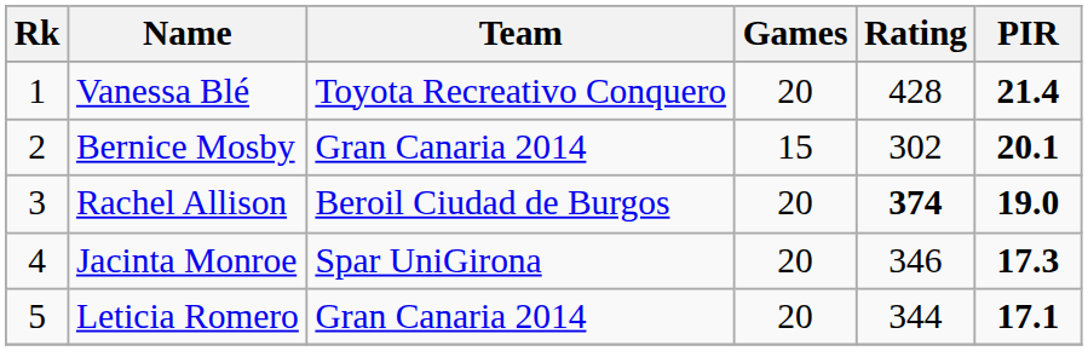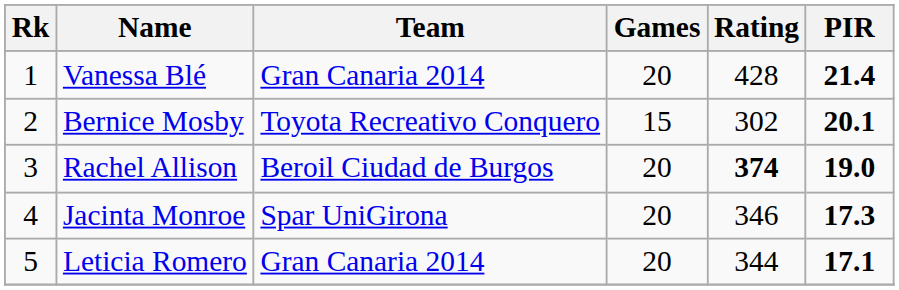 <table class="wikitable" style="text-align: center;">
 <tr>
 <th>Rk</th>
 <th>Name</th>
 <th>Team</th>
 <th>Games</th>
 <th>Rating</th>
 <th width=40>PIR</th>
 </tr>
 <tr>
 <td>1</td>
 <td align="left"> <a href='#'>Vanessa Blé</a></td>
-<td align="left"><a href='#'>Toyota Recreativo Conquero</a></td>
+<td align="left"><a href='#'>Gran Canaria 2014</a></td>
 <td>20</td>
 <td>428</td>
 <td><strong>21.4</strong></td>
 </tr>
 <tr>
 <td>2</td>
 <td align="left"> <a href='#'>Bernice Mosby</a></td>
-<td align="left"><a href='#'>Gran Canaria 2014</a></td>
+<td align="left"><a href='#'>Toyota Recreativo Conquero</a></td>
 <td>15</td>
 <td>302</td>
 <td><strong>20.1</strong></td>
 </tr>
 <tr>
 <td>3</td>
 <td align="left"> <a href='#'>Rachel Allison</a></td>
 <td align="left"><a href='#'>Beroil Ciudad de Burgos</a></td>
 <td>20</td>
 <td><strong>374</strong></td>
 <td><strong>19.0</strong></td>
 </tr>
 <tr>
 <td>4</td>
 <td align="left"> <a href='#'>Jacinta Monroe</a></td>
 <td align="left"><a href='#'>Spar UniGirona</a></td>
 <td>20</td>
 <td>346</td>
 <td><strong>17.3</strong></td>
 </tr>
 <tr>
 <td>5</td>
 <td align="left"> <a href='#'>Leticia Romero</a></td>
 <td align="left"><a href='#'>Gran Canaria 2014</a></td>
 <td>20</td>
 <td>344</td>
 <td><strong>17.1</strong></td>
 </tr>
 <tr>
 </tr>
 </table>
